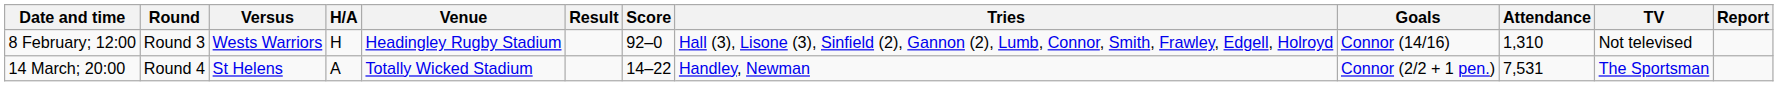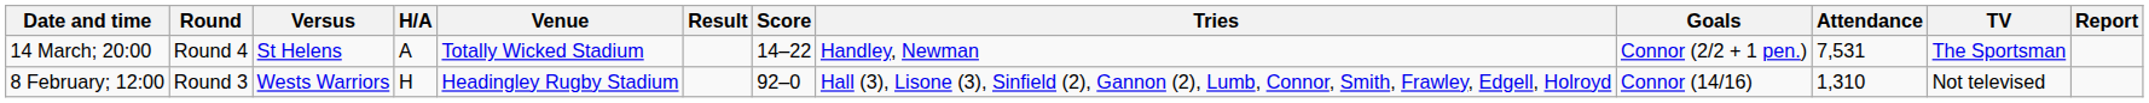 <table class="wikitable defaultleft col4center col7center col10right" style="font-size:85%;">
 <tr>
 <th>Date and time</th>
 <th>Round</th>
 <th>Versus</th>
 <th>H/A</th>
 <th>Venue</th>
 <th>Result</th>
 <th>Score</th>
 <th>Tries</th>
 <th>Goals</th>
 <th>Attendance</th>
 <th>TV</th>
 <th>Report</th>
 </tr>
 <tr>
+<td>14 March; 20:00</td>
+<td>Round 4</td>
+<td> <a href='#'>St Helens</a></td>
+<td>A</td>
+<td><a href='#'>Totally Wicked Stadium</a></td>
+<td></td>
+<td>14–22</td>
+<td><a href='#'>Handley</a>, <a href='#'>Newman</a></td>
+<td><a href='#'>Connor</a> (2/2 + 1 <a href='#'>pen.</a>)</td>
+<td>7,531</td>
+<td><a href='#'>The Sportsman</a></td>
+<td></td>
+</tr>
+<tr>
 <td>8 February; 12:00</td>
 <td>Round 3</td>
 <td><a href='#'>Wests Warriors</a></td>
 <td>H</td>
 <td><a href='#'>Headingley Rugby Stadium</a></td>
 <td></td>
 <td>92–0</td>
 <td><a href='#'>Hall</a> (3), <a href='#'>Lisone</a> (3), <a href='#'>Sinfield</a> (2), <a href='#'>Gannon</a> (2), <a href='#'>Lumb</a>, <a href='#'>Connor</a>, <a href='#'>Smith</a>, <a href='#'>Frawley</a>, <a href='#'>Edgell</a>, <a href='#'>Holroyd</a></td>
 <td><a href='#'>Connor</a> (14/16)</td>
 <td>1,310</td>
 <td>Not televised</td>
 <td></td>
 </tr>
-<tr>
-<td>14 March; 20:00</td>
-<td>Round 4</td>
-<td> <a href='#'>St Helens</a></td>
-<td>A</td>
-<td><a href='#'>Totally Wicked Stadium</a></td>
-<td></td>
-<td>14–22</td>
-<td><a href='#'>Handley</a>, <a href='#'>Newman</a></td>
-<td><a href='#'>Connor</a> (2/2 + 1 <a href='#'>pen.</a>)</td>
-<td>7,531</td>
-<td><a href='#'>The Sportsman</a></td>
-<td></td>
-</tr>
 </table>
